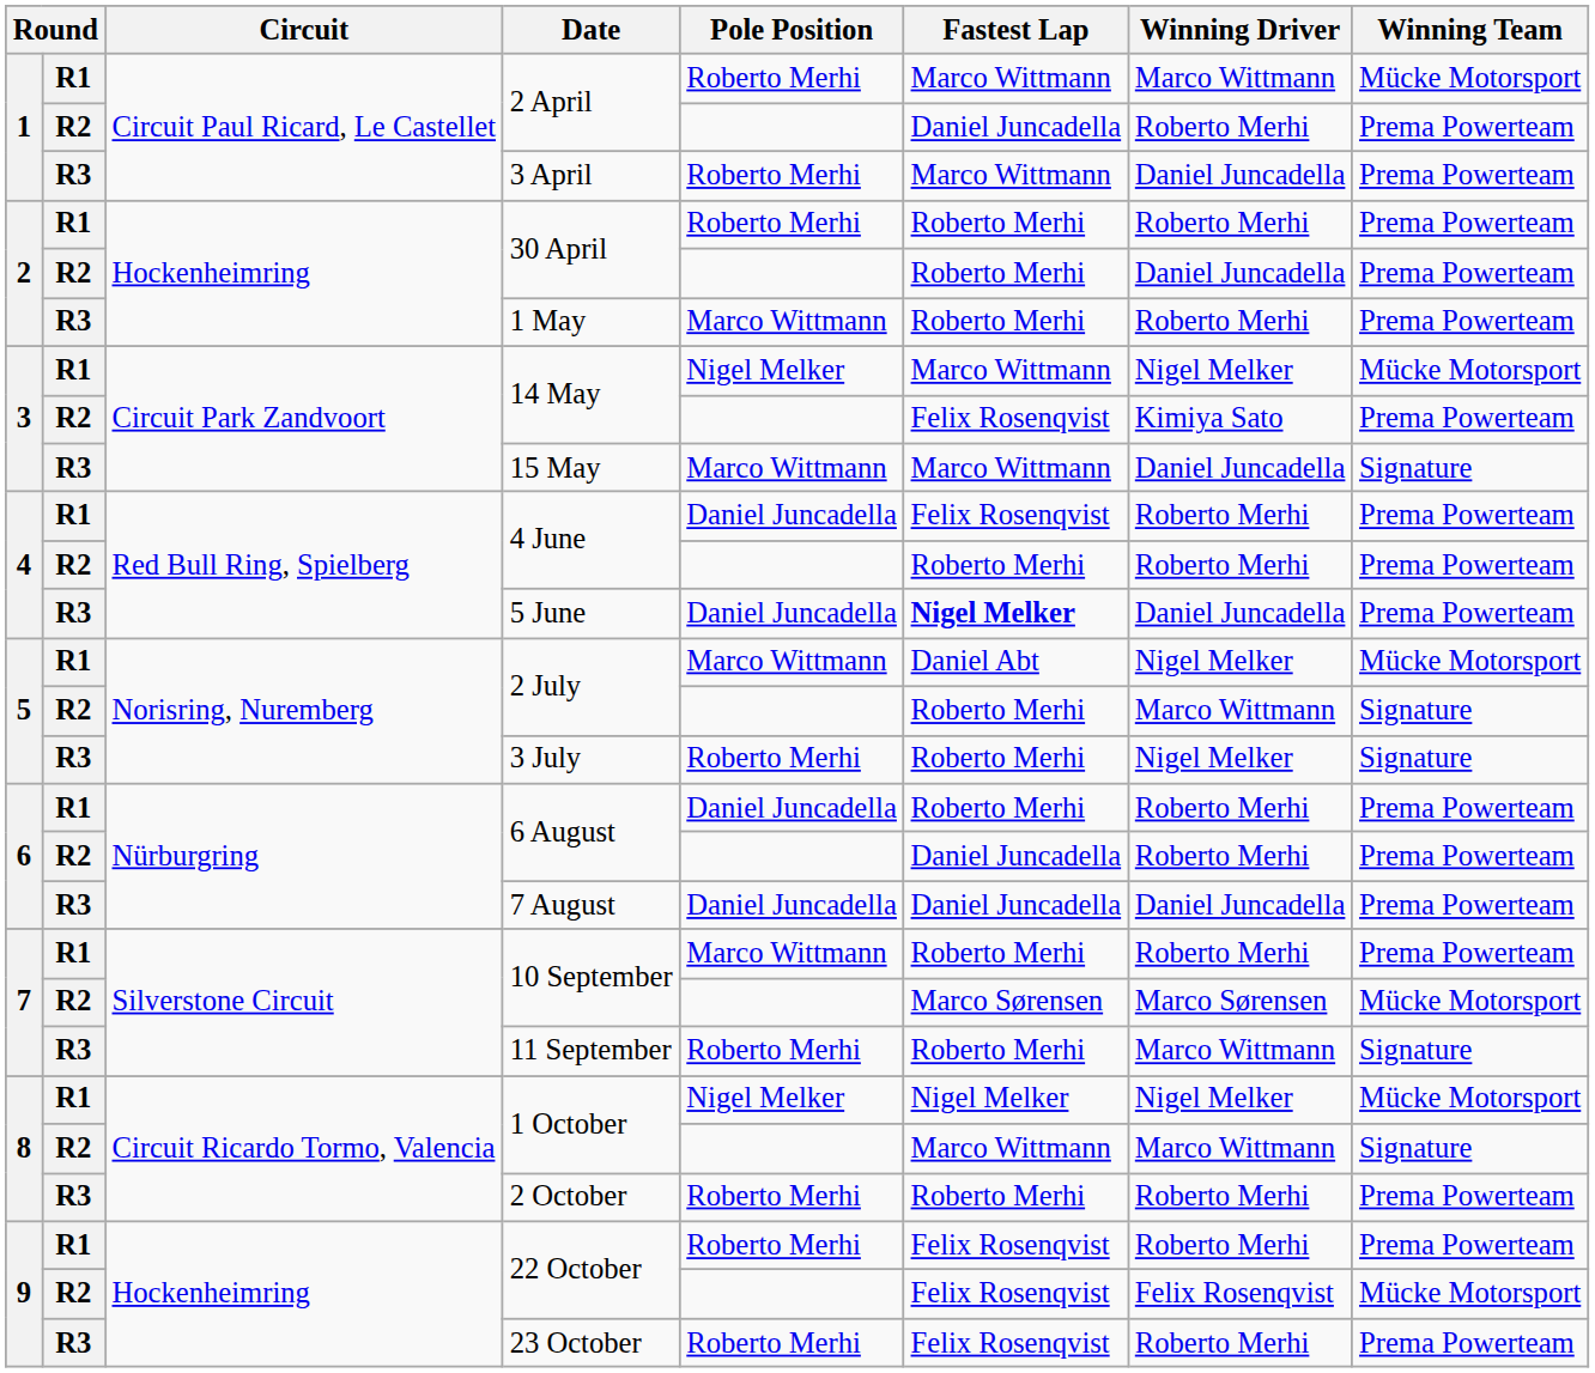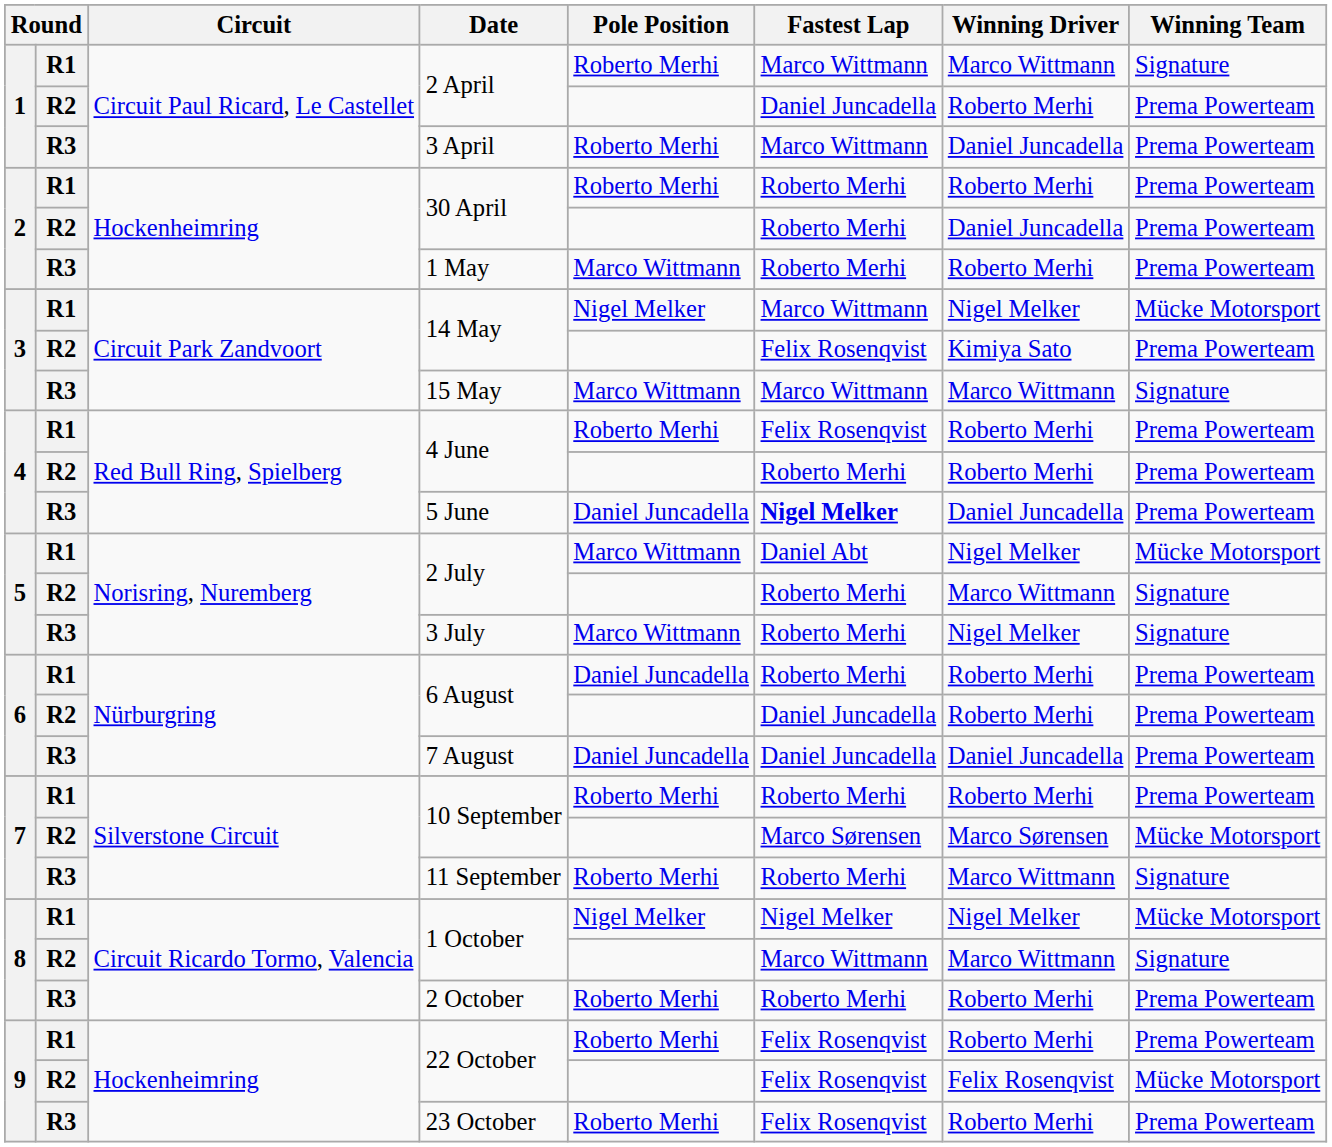 <table class="wikitable" style="font-size: 85%">
 <tr>
 <th colspan=2>Round</th>
 <th>Circuit</th>
 <th>Date</th>
 <th>Pole Position</th>
 <th>Fastest Lap</th>
 <th>Winning Driver</th>
 <th>Winning Team</th>
 </tr>
 <tr>
 <th rowspan=3>1</th>
 <th>R1</th>
 <td rowspan=3 nowrap> <a href='#'>Circuit Paul Ricard</a>, <a href='#'>Le Castellet</a></td>
 <td rowspan=2>2 April</td>
 <td> <a href='#'>Roberto Merhi</a></td>
 <td> <a href='#'>Marco Wittmann</a></td>
 <td> <a href='#'>Marco Wittmann</a></td>
-<td> <a href='#'>Mücke Motorsport</a></td>
+<td> <a href='#'>Signature</a></td>
 </tr>
 <tr>
 <th>R2</th>
 <td></td>
 <td> <a href='#'>Daniel Juncadella</a></td>
 <td> <a href='#'>Roberto Merhi</a></td>
 <td> <a href='#'>Prema Powerteam</a></td>
 </tr>
 <tr>
 <th>R3</th>
 <td>3 April</td>
 <td> <a href='#'>Roberto Merhi</a></td>
 <td> <a href='#'>Marco Wittmann</a></td>
 <td> <a href='#'>Daniel Juncadella</a></td>
 <td> <a href='#'>Prema Powerteam</a></td>
 </tr>
 <tr>
 <th rowspan=3>2</th>
 <th>R1</th>
 <td rowspan=3> <a href='#'>Hockenheimring</a></td>
 <td rowspan=2>30 April</td>
 <td> <a href='#'>Roberto Merhi</a></td>
 <td> <a href='#'>Roberto Merhi</a></td>
 <td> <a href='#'>Roberto Merhi</a></td>
 <td> <a href='#'>Prema Powerteam</a></td>
 </tr>
 <tr>
 <th>R2</th>
 <td></td>
 <td> <a href='#'>Roberto Merhi</a></td>
 <td> <a href='#'>Daniel Juncadella</a></td>
 <td> <a href='#'>Prema Powerteam</a></td>
 </tr>
 <tr>
 <th>R3</th>
 <td>1 May</td>
 <td> <a href='#'>Marco Wittmann</a></td>
 <td> <a href='#'>Roberto Merhi</a></td>
 <td> <a href='#'>Roberto Merhi</a></td>
 <td> <a href='#'>Prema Powerteam</a></td>
 </tr>
 <tr>
 <th rowspan=3>3</th>
 <th>R1</th>
 <td rowspan=3> <a href='#'>Circuit Park Zandvoort</a></td>
 <td rowspan=2>14 May</td>
 <td> <a href='#'>Nigel Melker</a></td>
 <td> <a href='#'>Marco Wittmann</a></td>
 <td> <a href='#'>Nigel Melker</a></td>
 <td> <a href='#'>Mücke Motorsport</a></td>
 </tr>
 <tr>
 <th>R2</th>
 <td></td>
 <td> <a href='#'>Felix Rosenqvist</a></td>
 <td> <a href='#'>Kimiya Sato</a></td>
 <td> <a href='#'>Prema Powerteam</a></td>
 </tr>
 <tr>
 <th>R3</th>
 <td>15 May</td>
 <td> <a href='#'>Marco Wittmann</a></td>
 <td> <a href='#'>Marco Wittmann</a></td>
-<td> <a href='#'>Daniel Juncadella</a></td>
+<td> <a href='#'>Marco Wittmann</a></td>
 <td> <a href='#'>Signature</a></td>
 </tr>
 <tr>
 <th rowspan=3>4</th>
 <th>R1</th>
 <td rowspan=3> <a href='#'>Red Bull Ring</a>, <a href='#'>Spielberg</a></td>
 <td rowspan=2>4 June</td>
-<td> <a href='#'>Daniel Juncadella</a></td>
+<td> <a href='#'>Roberto Merhi</a></td>
 <td> <a href='#'>Felix Rosenqvist</a></td>
 <td> <a href='#'>Roberto Merhi</a></td>
 <td> <a href='#'>Prema Powerteam</a></td>
 </tr>
 <tr>
 <th>R2</th>
 <td></td>
 <td> <a href='#'>Roberto Merhi</a></td>
 <td> <a href='#'>Roberto Merhi</a></td>
 <td> <a href='#'>Prema Powerteam</a></td>
 </tr>
 <tr>
 <th>R3</th>
 <td>5 June</td>
 <td> <a href='#'>Daniel Juncadella</a></td>
 <td><strong> <a href='#'>Nigel Melker</a></strong></td>
 <td> <a href='#'>Daniel Juncadella</a></td>
 <td> <a href='#'>Prema Powerteam</a></td>
 </tr>
 <tr>
 <th rowspan=3>5</th>
 <th>R1</th>
 <td rowspan=3> <a href='#'>Norisring</a>, <a href='#'>Nuremberg</a></td>
 <td rowspan=2>2 July</td>
 <td> <a href='#'>Marco Wittmann</a></td>
 <td> <a href='#'>Daniel Abt</a></td>
 <td> <a href='#'>Nigel Melker</a></td>
 <td> <a href='#'>Mücke Motorsport</a></td>
 </tr>
 <tr>
 <th>R2</th>
 <td></td>
 <td> <a href='#'>Roberto Merhi</a></td>
 <td> <a href='#'>Marco Wittmann</a></td>
 <td> <a href='#'>Signature</a></td>
 </tr>
 <tr>
 <th>R3</th>
 <td>3 July</td>
-<td> <a href='#'>Roberto Merhi</a></td>
+<td> <a href='#'>Marco Wittmann</a></td>
 <td> <a href='#'>Roberto Merhi</a></td>
 <td> <a href='#'>Nigel Melker</a></td>
 <td> <a href='#'>Signature</a></td>
 </tr>
 <tr>
 <th rowspan=3>6</th>
 <th>R1</th>
 <td rowspan=3> <a href='#'>Nürburgring</a></td>
 <td rowspan=2>6 August</td>
 <td> <a href='#'>Daniel Juncadella</a></td>
 <td> <a href='#'>Roberto Merhi</a></td>
 <td> <a href='#'>Roberto Merhi</a></td>
 <td> <a href='#'>Prema Powerteam</a></td>
 </tr>
 <tr>
 <th>R2</th>
 <td></td>
 <td> <a href='#'>Daniel Juncadella</a></td>
 <td> <a href='#'>Roberto Merhi</a></td>
 <td> <a href='#'>Prema Powerteam</a></td>
 </tr>
 <tr>
 <th>R3</th>
 <td>7 August</td>
 <td nowrap> <a href='#'>Daniel Juncadella</a></td>
 <td nowrap> <a href='#'>Daniel Juncadella</a></td>
 <td nowrap> <a href='#'>Daniel Juncadella</a></td>
 <td> <a href='#'>Prema Powerteam</a></td>
 </tr>
 <tr>
 <th rowspan=3>7</th>
 <th>R1</th>
 <td rowspan=3> <a href='#'>Silverstone Circuit</a></td>
 <td rowspan=2 nowrap>10 September</td>
-<td> <a href='#'>Marco Wittmann</a></td>
+<td> <a href='#'>Roberto Merhi</a></td>
 <td> <a href='#'>Roberto Merhi</a></td>
 <td> <a href='#'>Roberto Merhi</a></td>
 <td> <a href='#'>Prema Powerteam</a></td>
 </tr>
 <tr>
 <th>R2</th>
 <td></td>
 <td> <a href='#'>Marco Sørensen</a></td>
 <td> <a href='#'>Marco Sørensen</a></td>
 <td> <a href='#'>Mücke Motorsport</a></td>
 </tr>
 <tr>
 <th>R3</th>
 <td>11 September</td>
 <td> <a href='#'>Roberto Merhi</a></td>
 <td> <a href='#'>Roberto Merhi</a></td>
 <td> <a href='#'>Marco Wittmann</a></td>
 <td> <a href='#'>Signature</a></td>
 </tr>
 <tr>
 <th rowspan=3>8</th>
 <th>R1</th>
 <td rowspan=3> <a href='#'>Circuit Ricardo Tormo</a>, <a href='#'>Valencia</a></td>
 <td rowspan=2>1 October</td>
 <td> <a href='#'>Nigel Melker</a></td>
 <td> <a href='#'>Nigel Melker</a></td>
 <td> <a href='#'>Nigel Melker</a></td>
 <td> <a href='#'>Mücke Motorsport</a></td>
 </tr>
 <tr>
 <th>R2</th>
 <td></td>
 <td> <a href='#'>Marco Wittmann</a></td>
 <td> <a href='#'>Marco Wittmann</a></td>
 <td> <a href='#'>Signature</a></td>
 </tr>
 <tr>
 <th>R3</th>
 <td>2 October</td>
 <td> <a href='#'>Roberto Merhi</a></td>
 <td> <a href='#'>Roberto Merhi</a></td>
 <td> <a href='#'>Roberto Merhi</a></td>
 <td> <a href='#'>Prema Powerteam</a></td>
 </tr>
 <tr>
 <th rowspan=3>9</th>
 <th>R1</th>
 <td rowspan=3> <a href='#'>Hockenheimring</a></td>
 <td rowspan=2>22 October</td>
 <td> <a href='#'>Roberto Merhi</a></td>
 <td> <a href='#'>Felix Rosenqvist</a></td>
 <td> <a href='#'>Roberto Merhi</a></td>
 <td> <a href='#'>Prema Powerteam</a></td>
 </tr>
 <tr>
 <th>R2</th>
 <td></td>
 <td> <a href='#'>Felix Rosenqvist</a></td>
 <td> <a href='#'>Felix Rosenqvist</a></td>
 <td> <a href='#'>Mücke Motorsport</a></td>
 </tr>
 <tr>
 <th>R3</th>
 <td>23 October</td>
 <td> <a href='#'>Roberto Merhi</a></td>
 <td> <a href='#'>Felix Rosenqvist</a></td>
 <td> <a href='#'>Roberto Merhi</a></td>
 <td> <a href='#'>Prema Powerteam</a></td>
 </tr>
 </table>
